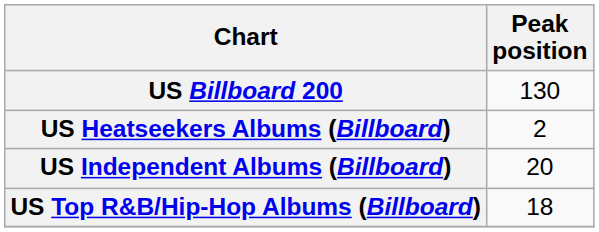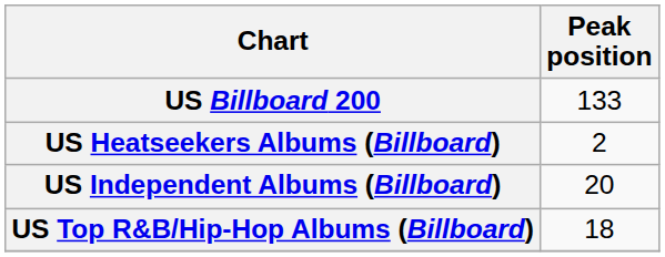 <table class="wikitable plainrowheaders sortable" style="text-align:center;" border="1">
 <tr>
 <th scope="col">Chart</th>
 <th scope="col">Peak<br>position</th>
 </tr>
 <tr>
 <th scope="row">US <a href='#'><em>Billboard</em> 200</a></th>
-<td>130</td>
+<td>133</td>
 </tr>
 <tr>
 <th scope="row">US <a href='#'>Heatseekers Albums</a> (<em><a href='#'>Billboard</a></em>)</th>
 <td>2</td>
 </tr>
 <tr>
 <th scope="row">US <a href='#'>Independent Albums</a> (<em><a href='#'>Billboard</a></em>)</th>
 <td>20</td>
 </tr>
 <tr>
 <th scope="row">US <a href='#'>Top R&B/Hip-Hop Albums</a> (<em><a href='#'>Billboard</a></em>)</th>
 <td>18</td>
 </tr>
 <tr>
 </tr>
 </table>
